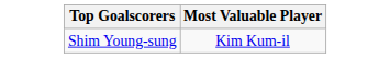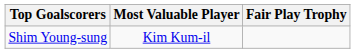 <table class="wikitable" style="text-align: center; margin: 0 auto;">
 <tr>
 <th>Top Goalscorers</th>
 <th>Most Valuable Player</th>
+<th>Fair Play Trophy</th>
 </tr>
 <tr>
 <td> <a href='#'>Shim Young-sung</a></td>
 <td> <a href='#'>Kim Kum-il</a></td>
+<td></td>
 </tr>
 </table>
